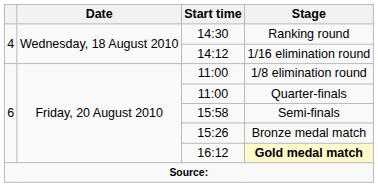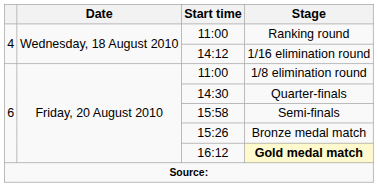 <table class="wikitable" style="text-align:center;">
 <tr>
 <th></th>
 <th>Date</th>
 <th>Start time</th>
 <th>Stage</th>
 </tr>
 <tr>
 <td rowspan="2">4</td>
 <td rowspan="2">Wednesday, 18 August 2010</td>
-<td>14:30</td>
+<td>11:00</td>
 <td>Ranking round</td>
 </tr>
 <tr>
 <td>14:12</td>
 <td>1/16 elimination round</td>
 </tr>
 <tr>
 <td rowspan="5">6</td>
 <td rowspan="5">Friday, 20 August 2010</td>
 <td>11:00</td>
 <td>1/8 elimination round</td>
 </tr>
 <tr>
-<td>11:00</td>
+<td>14:30</td>
 <td>Quarter-finals</td>
 </tr>
 <tr>
 <td>15:58</td>
 <td>Semi-finals</td>
 </tr>
 <tr>
 <td>15:26</td>
 <td>Bronze medal match</td>
 </tr>
 <tr>
 <td>16:12</td>
 <td bgcolor="lemonchiffon"><strong>Gold medal match</strong></td>
 </tr>
 <tr>
 <td colspan="4"><small><strong>Source:</strong></small></td>
 </tr>
 </table>
